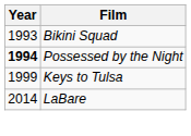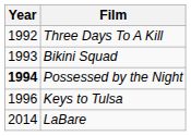 <table class="wikitable">
 <tr>
 <th>Year</th>
 <th>Film</th>
+</tr>
+<tr>
+<td>1992</td>
+<td><em>Three Days To A Kill</em></td>
 </tr>
 <tr>
 <td>1993</td>
 <td><em>Bikini Squad</em></td>
 </tr>
 <tr>
 <td><strong>1994</strong></td>
 <td><em>Possessed by the Night</em></td>
 </tr>
 <tr>
-<td>1999</td>
+<td>1996</td>
 <td><em>Keys to Tulsa</em></td>
 </tr>
 <tr>
 <td>2014</td>
 <td><em>LaBare </em></td>
 </tr>
 </table>
